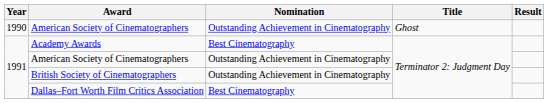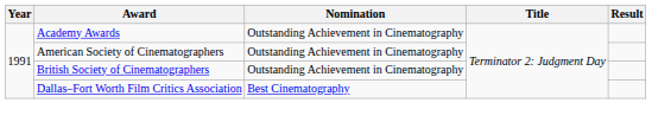 <table class="wikitable">
 <tr>
 <th>Year</th>
 <th>Award</th>
 <th>Nomination</th>
 <th>Title</th>
 <th>Result</th>
 </tr>
 <tr>
-<td>1990</td>
-<td><a href='#'>American Society of Cinematographers</a></td>
-<td><a href='#'>Outstanding Achievement in Cinematography</a></td>
-<td><em>Ghost</em></td>
-<td></td>
-</tr>
-<tr>
 <td rowspan=4>1991</td>
 <td><a href='#'>Academy Awards</a></td>
-<td><a href='#'>Best Cinematography</a></td>
+<td>Outstanding Achievement in Cinematography</td>
 <td rowspan=4><em>Terminator 2: Judgment Day</em></td>
 <td></td>
 </tr>
 <tr>
 <td>American Society of Cinematographers</td>
 <td>Outstanding Achievement in Cinematography</td>
 <td></td>
 </tr>
 <tr>
 <td><a href='#'>British Society of Cinematographers</a></td>
 <td>Outstanding Achievement in Cinematography</td>
 <td></td>
 </tr>
 <tr>
 <td><a href='#'>Dallas–Fort Worth Film Critics Association</a></td>
 <td><a href='#'>Best Cinematography</a></td>
 <td></td>
 </tr>
 </table>
